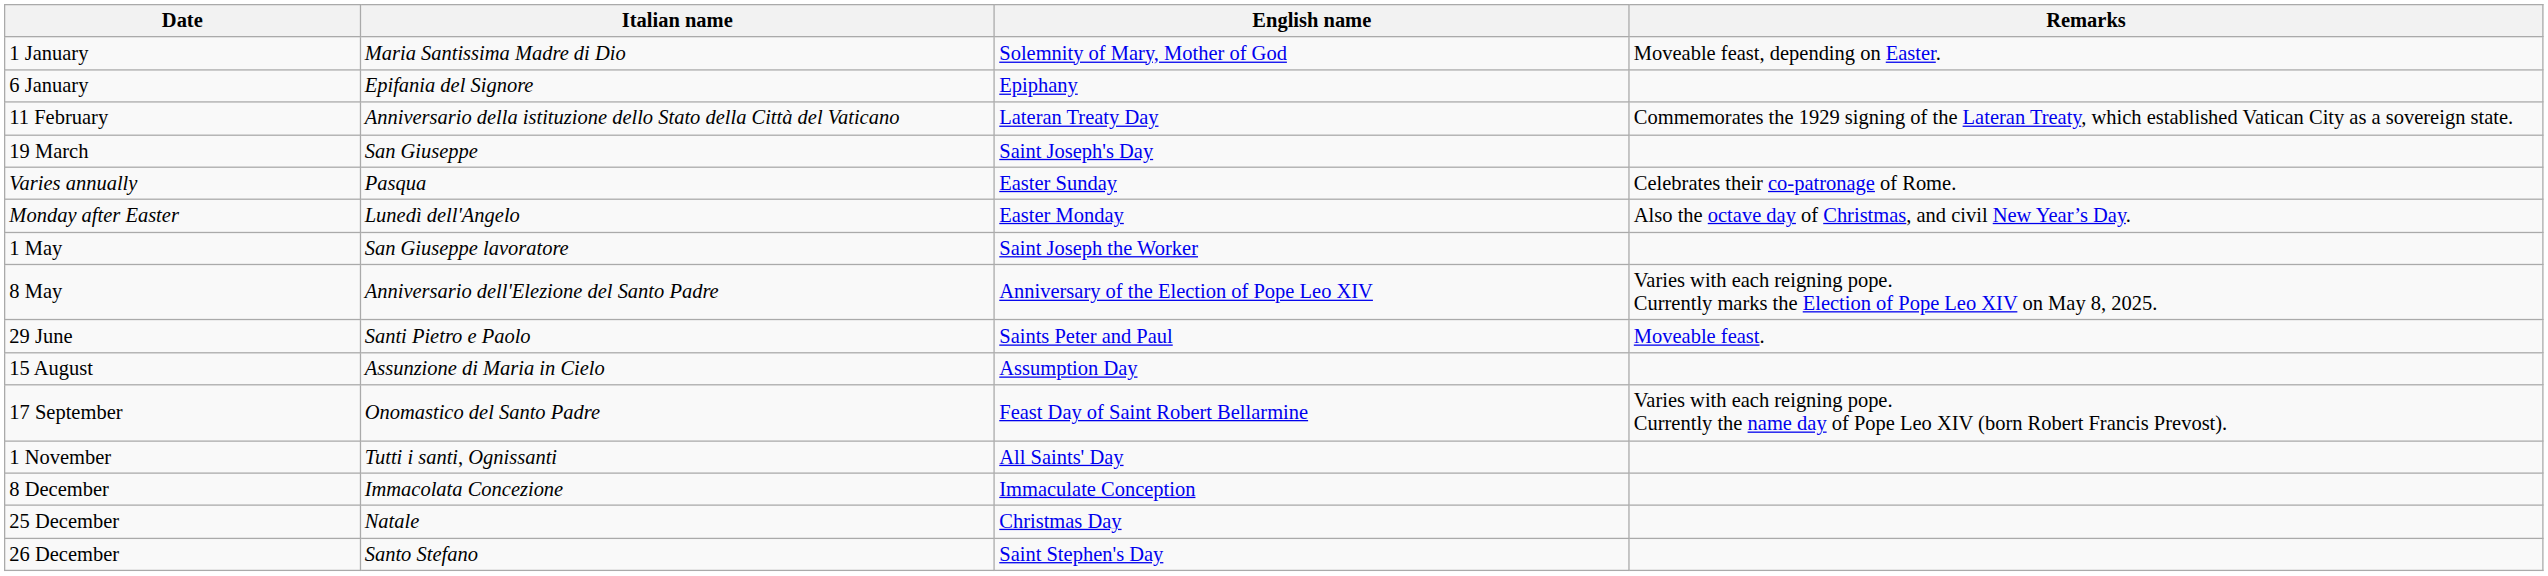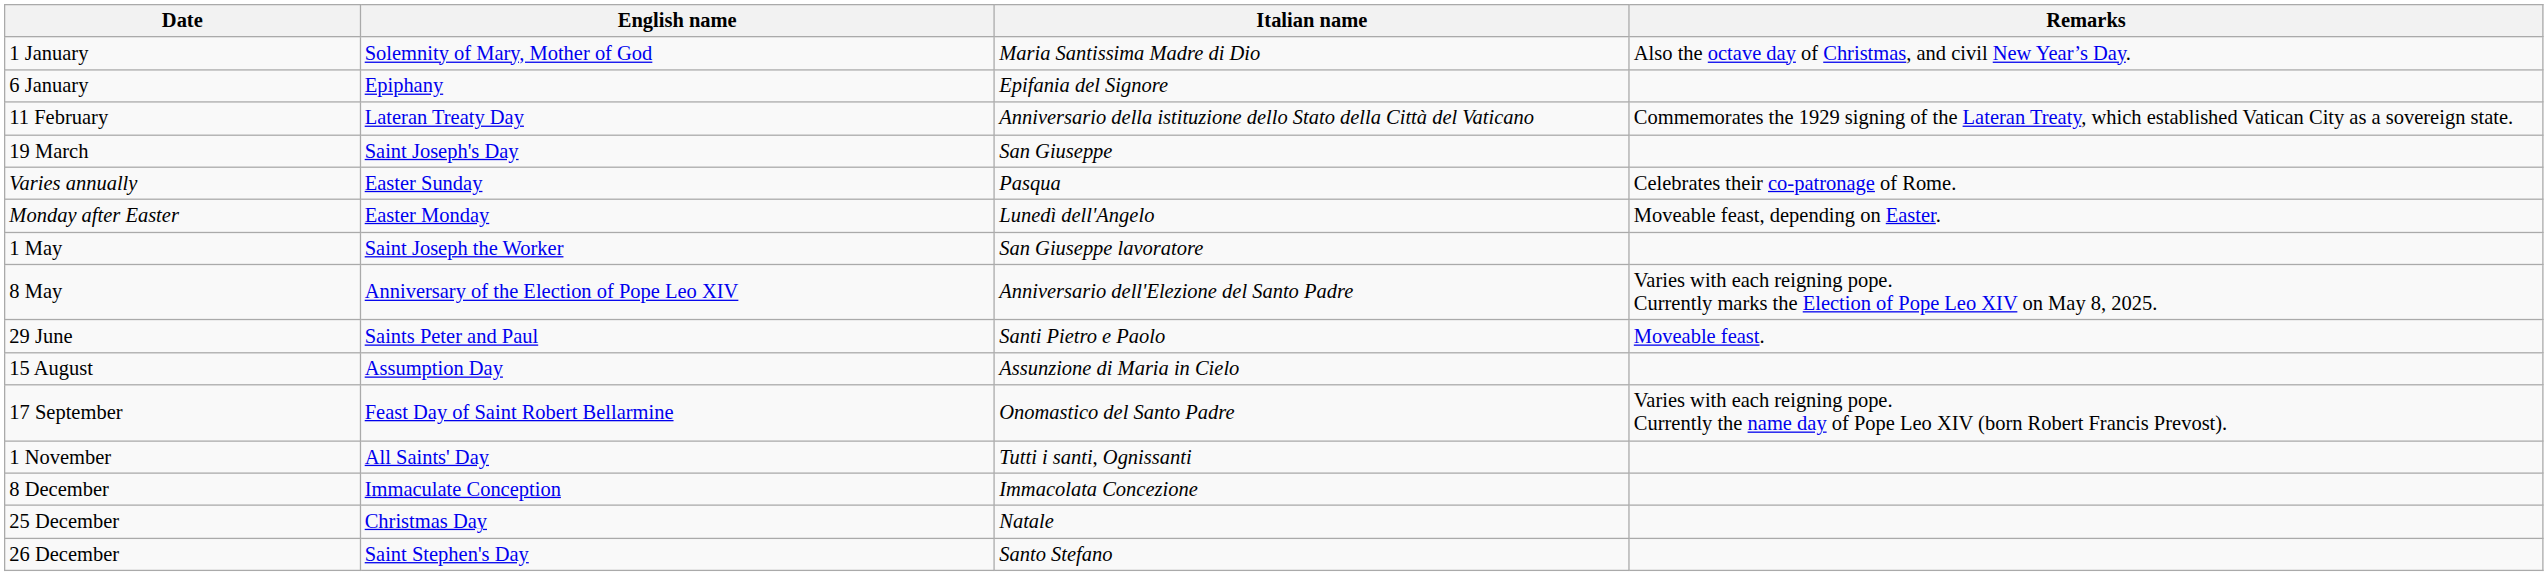 <table class="wikitable" width="100%">
 <tr>
 <th width="14%">Date</th>
+<th width="25%">English name</th>
 <th width="25%">Italian name</th>
-<th width="25%">English name</th>
 <th>Remarks</th>
 </tr>
 <tr>
 <td>1 January</td>
+<td><a href='#'>Solemnity of Mary, Mother of God</a></td>
 <td><em>Maria Santissima Madre di Dio</em></td>
-<td><a href='#'>Solemnity of Mary, Mother of God</a></td>
-<td>Moveable feast, depending on <a href='#'>Easter</a>.</td>
+<td>Also the <a href='#'>octave day</a> of <a href='#'>Christmas</a>, and civil <a href='#'>New Year’s Day</a>.</td>
 </tr>
 <tr>
 <td>6 January</td>
+<td><a href='#'>Epiphany</a></td>
 <td><em>Epifania del Signore</em></td>
-<td><a href='#'>Epiphany</a></td>
 <td></td>
 </tr>
 <tr>
 <td>11 February</td>
+<td><a href='#'>Lateran Treaty Day</a></td>
 <td><em>Anniversario della istituzione dello Stato della Città del Vaticano</em></td>
-<td><a href='#'>Lateran Treaty Day</a></td>
 <td>Commemorates the 1929 signing of the <a href='#'>Lateran Treaty</a>, which established Vatican City as a sovereign state.</td>
 </tr>
 <tr>
 <td>19 March</td>
+<td><a href='#'>Saint Joseph's Day</a></td>
 <td><em>San Giuseppe</em></td>
-<td><a href='#'>Saint Joseph's Day</a></td>
 <td></td>
 </tr>
 <tr>
 <td><em>Varies annually</em></td>
+<td><a href='#'>Easter Sunday</a></td>
 <td><em>Pasqua</em></td>
-<td><a href='#'>Easter Sunday</a></td>
 <td>Celebrates their  <a href='#'>co-patronage</a> of Rome.</td>
 </tr>
 <tr>
 <td><em>Monday after Easter</em></td>
+<td><a href='#'>Easter Monday</a></td>
 <td><em>Lunedì dell'Angelo</em></td>
-<td><a href='#'>Easter Monday</a></td>
-<td>Also the <a href='#'>octave day</a> of <a href='#'>Christmas</a>, and civil <a href='#'>New Year’s Day</a>.</td>
+<td>Moveable feast, depending on <a href='#'>Easter</a>.</td>
 </tr>
 <tr>
 <td>1 May</td>
+<td><a href='#'>Saint Joseph the Worker</a></td>
 <td><em>San Giuseppe lavoratore</em></td>
-<td><a href='#'>Saint Joseph the Worker</a></td>
 <td></td>
 </tr>
 <tr>
 <td>8 May</td>
+<td><a href='#'>Anniversary of the Election of Pope Leo XIV</a></td>
 <td><em>Anniversario dell'Elezione del Santo Padre</em></td>
-<td><a href='#'>Anniversary of the Election of Pope Leo XIV</a></td>
 <td>Varies with each reigning pope.<br>Currently marks  the <a href='#'>Election of Pope Leo XIV</a> on May 8, 2025.</td>
 </tr>
 <tr>
 <td>29 June</td>
+<td><a href='#'>Saints Peter and Paul</a></td>
 <td><em>Santi Pietro e Paolo</em></td>
-<td><a href='#'>Saints Peter and Paul</a></td>
 <td><a href='#'>Moveable feast</a>.</td>
 </tr>
 <tr>
 <td>15 August</td>
+<td><a href='#'>Assumption Day</a></td>
 <td><em>Assunzione di Maria in Cielo</em></td>
-<td><a href='#'>Assumption Day</a></td>
 <td></td>
 </tr>
 <tr>
 <td>17 September</td>
+<td><a href='#'>Feast Day of Saint Robert Bellarmine</a></td>
 <td><em>Onomastico del Santo Padre</em></td>
-<td><a href='#'>Feast Day of Saint Robert Bellarmine</a></td>
 <td>Varies with each reigning pope.<br>Currently the <a href='#'>name day</a> of Pope Leo XIV (born Robert Francis Prevost).</td>
 </tr>
 <tr>
 <td>1 November</td>
+<td><a href='#'>All Saints' Day</a></td>
 <td><em>Tutti i santi</em>, <em>Ognissanti</em></td>
-<td><a href='#'>All Saints' Day</a></td>
 <td></td>
 </tr>
 <tr>
 <td>8 December</td>
+<td><a href='#'>Immaculate Conception</a></td>
 <td><em>Immacolata Concezione</em></td>
-<td><a href='#'>Immaculate Conception</a></td>
 <td></td>
 </tr>
 <tr>
 <td>25 December</td>
+<td><a href='#'>Christmas Day</a></td>
 <td><em>Natale</em></td>
-<td><a href='#'>Christmas Day</a></td>
 <td></td>
 </tr>
 <tr>
 <td>26 December</td>
+<td><a href='#'>Saint Stephen's Day</a></td>
 <td><em>Santo Stefano</em></td>
-<td><a href='#'>Saint Stephen's Day</a></td>
 <td></td>
 </tr>
 </table>
